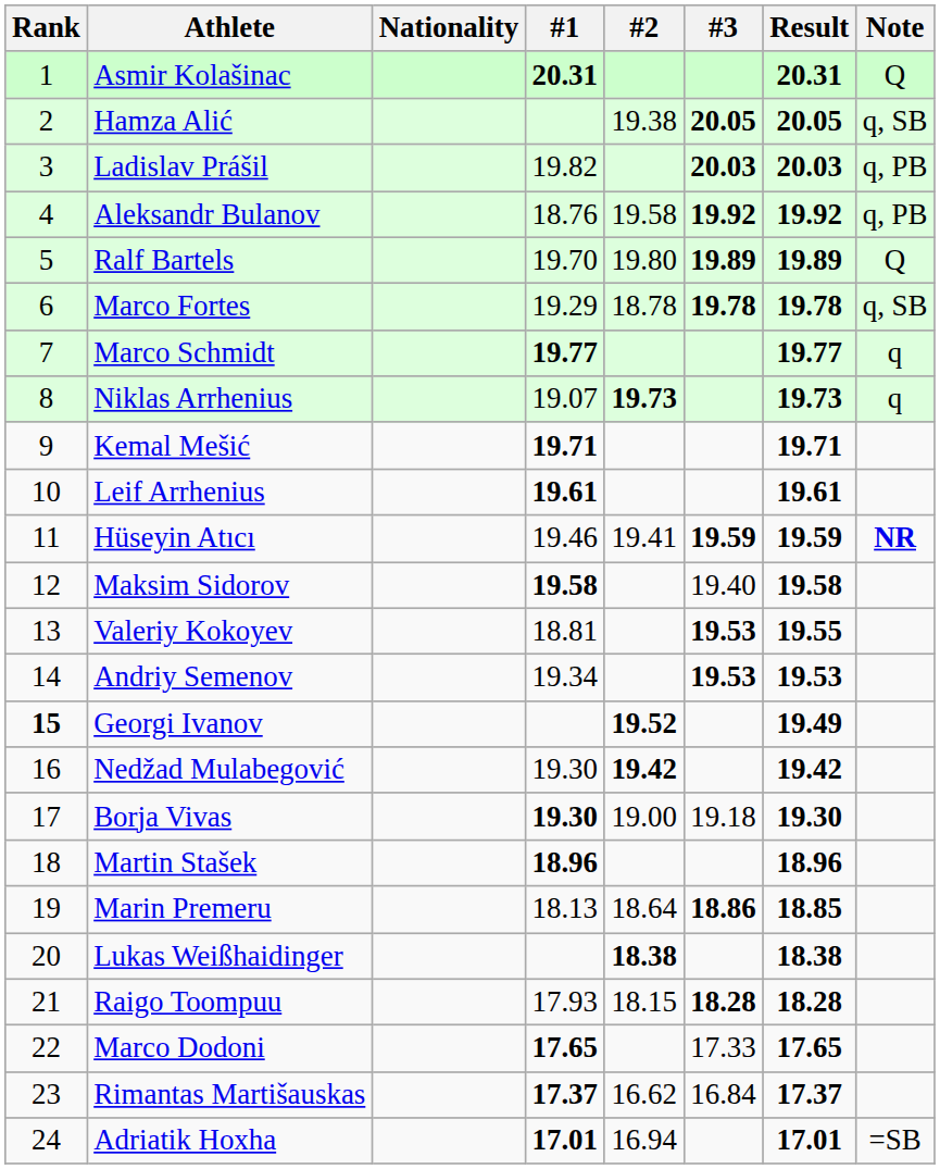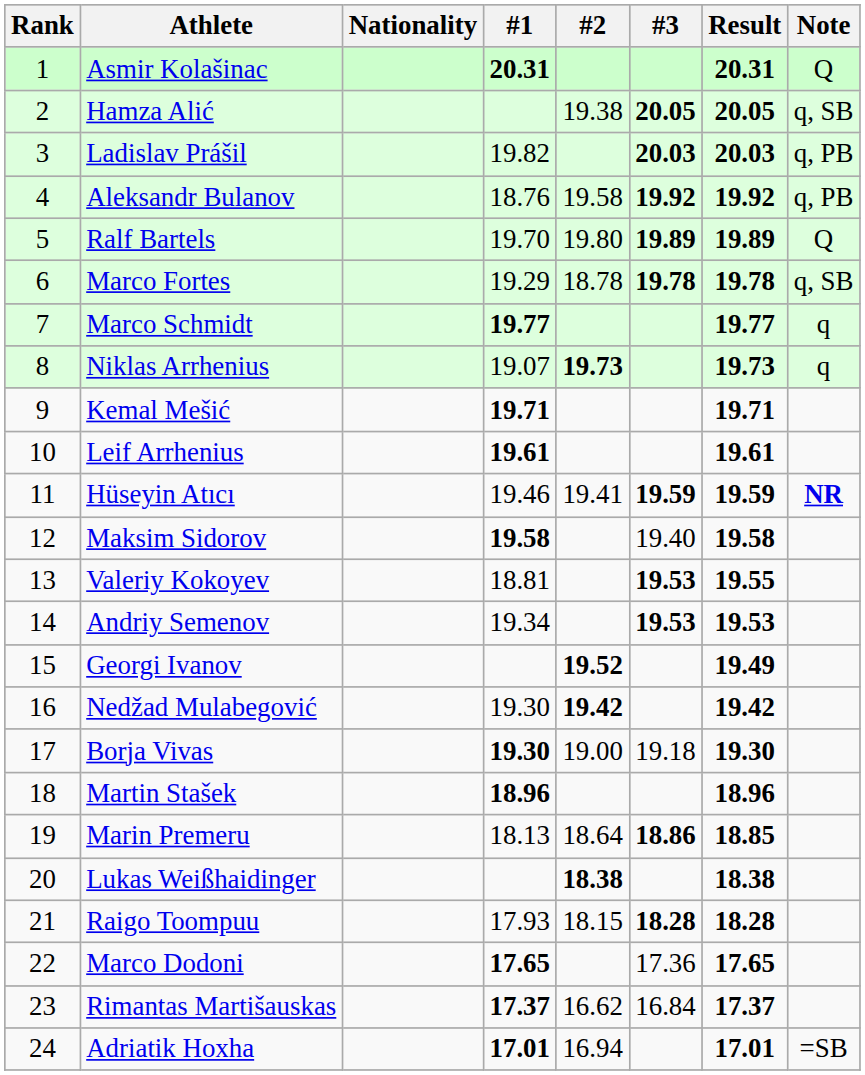 <table class="wikitable sortable" style="text-align:center">
 <tr>
 <th>Rank</th>
 <th>Athlete</th>
 <th>Nationality</th>
 <th>#1</th>
 <th>#2</th>
 <th>#3</th>
 <th>Result</th>
 <th>Note</th>
 </tr>
 <tr bgcolor=ccffcc>
 <td>1</td>
 <td align=left><a href='#'>Asmir Kolašinac</a></td>
 <td align=left></td>
 <td><strong>20.31</strong></td>
 <td></td>
 <td></td>
 <td><strong>20.31</strong></td>
 <td>Q</td>
 </tr>
 <tr bgcolor=ddffdd>
 <td>2</td>
 <td align=left><a href='#'>Hamza Alić</a></td>
 <td align=left></td>
 <td></td>
 <td>19.38</td>
 <td><strong>20.05</strong></td>
 <td><strong>20.05</strong></td>
 <td>q, SB</td>
 </tr>
 <tr bgcolor=ddffdd>
 <td>3</td>
 <td align=left><a href='#'>Ladislav Prášil</a></td>
 <td align=left></td>
 <td>19.82</td>
 <td></td>
 <td><strong>20.03</strong></td>
 <td><strong>20.03</strong></td>
 <td>q, PB</td>
 </tr>
 <tr bgcolor=ddffdd>
 <td>4</td>
 <td align=left><a href='#'>Aleksandr Bulanov</a></td>
 <td align=left></td>
 <td>18.76</td>
 <td>19.58</td>
 <td><strong>19.92</strong></td>
 <td><strong>19.92</strong></td>
 <td>q, PB</td>
 </tr>
 <tr bgcolor=ddffdd>
 <td>5</td>
 <td align=left><a href='#'>Ralf Bartels</a></td>
 <td align=left></td>
 <td>19.70</td>
 <td>19.80</td>
 <td><strong>19.89</strong></td>
 <td><strong>19.89</strong></td>
 <td>Q</td>
 </tr>
 <tr bgcolor=ddffdd>
 <td>6</td>
 <td align=left><a href='#'>Marco Fortes</a></td>
 <td align=left></td>
 <td>19.29</td>
 <td>18.78</td>
 <td><strong>19.78</strong></td>
 <td><strong>19.78</strong></td>
 <td>q, SB</td>
 </tr>
 <tr bgcolor=ddffdd>
 <td>7</td>
 <td align=left><a href='#'>Marco Schmidt</a></td>
 <td align=left></td>
 <td><strong>19.77</strong></td>
 <td></td>
 <td></td>
 <td><strong>19.77</strong></td>
 <td>q</td>
 </tr>
 <tr bgcolor=ddffdd>
 <td>8</td>
 <td align=left><a href='#'>Niklas Arrhenius</a></td>
 <td align=left></td>
 <td>19.07</td>
 <td><strong>19.73</strong></td>
 <td></td>
 <td><strong>19.73</strong></td>
 <td>q</td>
 </tr>
 <tr>
 <td>9</td>
 <td align=left><a href='#'>Kemal Mešić</a></td>
 <td align=left></td>
 <td><strong>19.71</strong></td>
 <td></td>
 <td></td>
 <td><strong>19.71</strong></td>
 <td></td>
 </tr>
 <tr>
 <td>10</td>
 <td align=left><a href='#'>Leif Arrhenius</a></td>
 <td align=left></td>
 <td><strong>19.61</strong></td>
 <td></td>
 <td></td>
 <td><strong>19.61</strong></td>
 <td></td>
 </tr>
 <tr>
 <td>11</td>
 <td align=left><a href='#'>Hüseyin Atıcı</a></td>
 <td align=left></td>
 <td>19.46</td>
 <td>19.41</td>
 <td><strong>19.59</strong></td>
 <td><strong>19.59</strong></td>
 <td><strong><a href='#'>NR</a></strong></td>
 </tr>
 <tr>
 <td>12</td>
 <td align=left><a href='#'>Maksim Sidorov</a></td>
 <td align=left></td>
 <td><strong>19.58</strong></td>
 <td></td>
 <td>19.40</td>
 <td><strong>19.58</strong></td>
 <td></td>
 </tr>
 <tr>
 <td>13</td>
 <td align=left><a href='#'>Valeriy Kokoyev</a></td>
 <td align=left></td>
 <td>18.81</td>
 <td></td>
 <td><strong>19.53</strong></td>
 <td><strong>19.55</strong></td>
 <td></td>
 </tr>
 <tr>
 <td>14</td>
 <td align=left><a href='#'>Andriy Semenov</a></td>
 <td align=left></td>
 <td>19.34</td>
 <td></td>
 <td><strong>19.53</strong></td>
 <td><strong>19.53</strong></td>
 <td></td>
 </tr>
 <tr>
-<td><strong>15</strong></td>
+<td>15</td>
 <td align=left><a href='#'>Georgi Ivanov</a></td>
 <td align=left></td>
 <td></td>
 <td><strong>19.52</strong></td>
 <td></td>
 <td><strong>19.49</strong></td>
 <td></td>
 </tr>
 <tr>
 <td>16</td>
 <td align=left><a href='#'>Nedžad Mulabegović</a></td>
 <td align=left></td>
 <td>19.30</td>
 <td><strong>19.42</strong></td>
 <td></td>
 <td><strong>19.42</strong></td>
 <td></td>
 </tr>
 <tr>
 <td>17</td>
 <td align=left><a href='#'>Borja Vivas</a></td>
 <td align=left></td>
 <td><strong>19.30</strong></td>
 <td>19.00</td>
 <td>19.18</td>
 <td><strong>19.30</strong></td>
 <td></td>
 </tr>
 <tr>
 <td>18</td>
 <td align=left><a href='#'>Martin Stašek</a></td>
 <td align=left></td>
 <td><strong>18.96</strong></td>
 <td></td>
 <td></td>
 <td><strong>18.96</strong></td>
 <td></td>
 </tr>
 <tr>
 <td>19</td>
 <td align=left><a href='#'>Marin Premeru</a></td>
 <td align=left></td>
 <td>18.13</td>
 <td>18.64</td>
 <td><strong>18.86</strong></td>
 <td><strong>18.85</strong></td>
 <td></td>
 </tr>
 <tr>
 <td>20</td>
 <td align=left><a href='#'>Lukas Weißhaidinger</a></td>
 <td align=left></td>
 <td></td>
 <td><strong>18.38</strong></td>
 <td></td>
 <td><strong>18.38</strong></td>
 <td></td>
 </tr>
 <tr>
 <td>21</td>
 <td align=left><a href='#'>Raigo Toompuu</a></td>
 <td align=left></td>
 <td>17.93</td>
 <td>18.15</td>
 <td><strong>18.28</strong></td>
 <td><strong>18.28</strong></td>
 <td></td>
 </tr>
 <tr>
 <td>22</td>
 <td align=left><a href='#'>Marco Dodoni</a></td>
 <td align=left></td>
 <td><strong>17.65</strong></td>
 <td></td>
-<td>17.33</td>
+<td>17.36</td>
 <td><strong>17.65</strong></td>
 <td></td>
 </tr>
 <tr>
 <td>23</td>
 <td align=left><a href='#'>Rimantas Martišauskas</a></td>
 <td align=left></td>
 <td><strong>17.37</strong></td>
 <td>16.62</td>
 <td>16.84</td>
 <td><strong>17.37</strong></td>
 <td></td>
 </tr>
 <tr>
 <td>24</td>
 <td align=left><a href='#'>Adriatik Hoxha</a></td>
 <td align=left></td>
 <td><strong>17.01</strong></td>
 <td>16.94</td>
 <td></td>
 <td><strong>17.01</strong></td>
 <td>=SB</td>
 </tr>
 </table>
